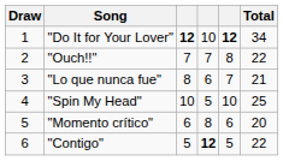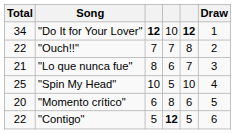 <table class="wikitable plainrowheaders" style="margin: 1em auto 1em auto; text-align:center;">
 <tr>
-<th>Draw</th>
+<th>Total</th>
 <th>Song</th>
 <th></th>
 <th></th>
 <th></th>
-<th>Total</th>
+<th>Draw</th>
 </tr>
 <tr>
-<td>1</td>
+<td>34</td>
 <td align="left">"Do It for Your Lover"</td>
 <td><strong>12</strong></td>
 <td>10</td>
 <td><strong>12</strong></td>
-<td>34</td>
+<td>1</td>
 </tr>
 <tr>
-<td>2</td>
+<td>22</td>
 <td align="left">"Ouch!!"</td>
 <td>7</td>
 <td>7</td>
 <td>8</td>
-<td>22</td>
+<td>2</td>
 </tr>
 <tr>
-<td>3</td>
+<td>21</td>
 <td align="left">"Lo que nunca fue"</td>
 <td>8</td>
 <td>6</td>
 <td>7</td>
-<td>21</td>
+<td>3</td>
 </tr>
 <tr>
-<td>4</td>
+<td>25</td>
 <td align="left">"Spin My Head"</td>
 <td>10</td>
 <td>5</td>
 <td>10</td>
-<td>25</td>
+<td>4</td>
 </tr>
 <tr>
-<td>5</td>
+<td>20</td>
 <td align="left">"Momento crítico"</td>
 <td>6</td>
 <td>8</td>
 <td>6</td>
-<td>20</td>
+<td>5</td>
 </tr>
 <tr>
-<td>6</td>
+<td>22</td>
 <td align="left">"Contigo"</td>
 <td>5</td>
 <td><strong>12</strong></td>
 <td>5</td>
-<td>22</td>
+<td>6</td>
 </tr>
 </table>
